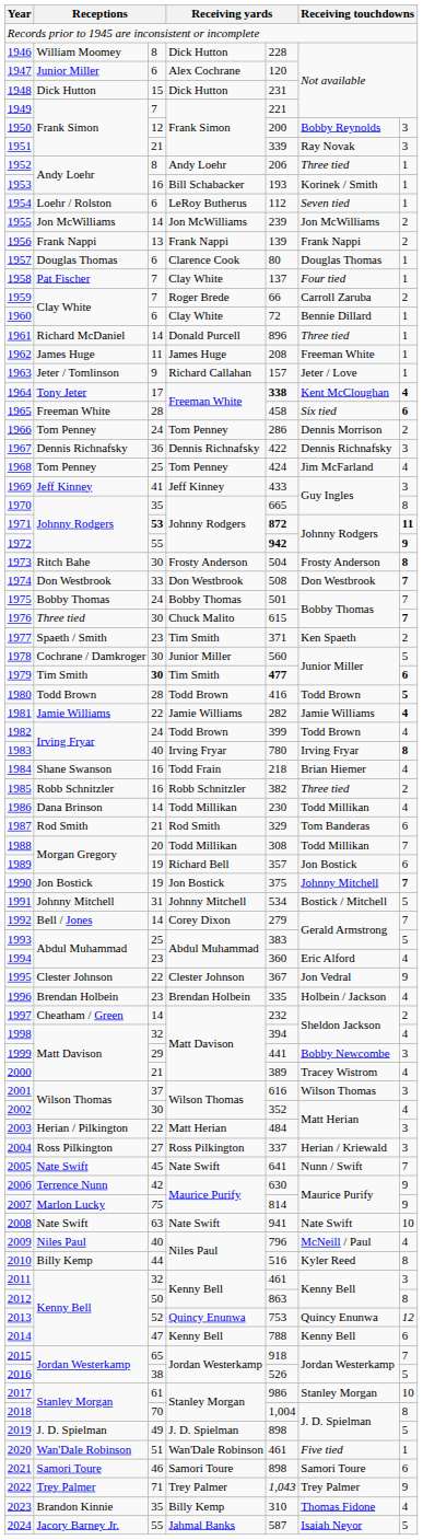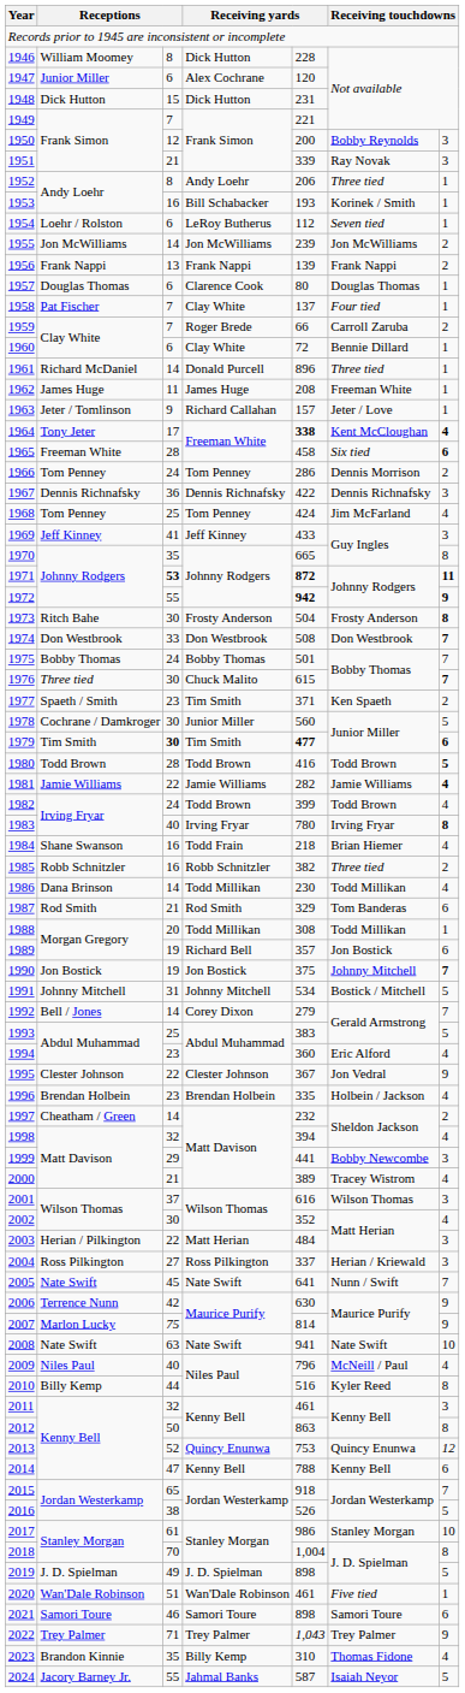 <table class=wikitable>
 <tr>
 <th>Year</th>
 <th colspan=2>Receptions</th>
 <th colspan=2>Receiving yards</th>
 <th colspan=2>Receiving touchdowns</th>
 </tr>
 <tr>
 <td colspan=7><em>Records prior to 1945 are inconsistent or incomplete</em></td>
 </tr>
 <tr>
 <td><a href='#'>1946</a></td>
 <td>William Moomey</td>
 <td>8</td>
 <td>Dick Hutton</td>
 <td>228</td>
 <td rowspan=4 colspan=2><em>Not available</em></td>
 </tr>
 <tr>
 <td><a href='#'>1947</a></td>
 <td><a href='#'>Junior Miller</a></td>
 <td>6</td>
 <td>Alex Cochrane</td>
 <td>120</td>
 </tr>
 <tr>
 <td><a href='#'>1948</a></td>
 <td>Dick Hutton</td>
 <td>15</td>
 <td>Dick Hutton</td>
 <td>231</td>
 </tr>
 <tr>
 <td><a href='#'>1949</a></td>
 <td rowspan=3>Frank Simon</td>
 <td>7</td>
 <td rowspan=3>Frank Simon</td>
 <td>221</td>
 </tr>
 <tr>
 <td><a href='#'>1950</a></td>
 <td>12</td>
 <td>200</td>
 <td><a href='#'>Bobby Reynolds</a></td>
 <td>3</td>
 </tr>
 <tr>
 <td><a href='#'>1951</a></td>
 <td>21</td>
 <td>339</td>
 <td>Ray Novak</td>
 <td>3</td>
 </tr>
 <tr>
 <td><a href='#'>1952</a></td>
 <td rowspan=2>Andy Loehr</td>
 <td>8</td>
 <td>Andy Loehr</td>
 <td>206</td>
 <td><em>Three tied</em></td>
 <td>1</td>
 </tr>
 <tr>
 <td><a href='#'>1953</a></td>
 <td>16</td>
 <td>Bill Schabacker</td>
 <td>193</td>
 <td>Korinek / Smith</td>
 <td>1</td>
 </tr>
 <tr>
 <td><a href='#'>1954</a></td>
 <td>Loehr / Rolston</td>
 <td>6</td>
 <td>LeRoy Butherus</td>
 <td>112</td>
 <td><em>Seven tied</em></td>
 <td>1</td>
 </tr>
 <tr>
 <td><a href='#'>1955</a></td>
 <td>Jon McWilliams</td>
 <td>14</td>
 <td>Jon McWilliams</td>
 <td>239</td>
 <td>Jon McWilliams</td>
 <td>2</td>
 </tr>
 <tr>
 <td><a href='#'>1956</a></td>
 <td>Frank Nappi</td>
 <td>13</td>
 <td>Frank Nappi</td>
 <td>139</td>
 <td>Frank Nappi</td>
 <td>2</td>
 </tr>
 <tr>
 <td><a href='#'>1957</a></td>
 <td>Douglas Thomas</td>
 <td>6</td>
 <td>Clarence Cook</td>
 <td>80</td>
 <td>Douglas Thomas</td>
 <td>1</td>
 </tr>
 <tr>
 <td><a href='#'>1958</a></td>
 <td><a href='#'>Pat Fischer</a></td>
 <td>7</td>
 <td>Clay White</td>
 <td>137</td>
 <td><em>Four tied</em></td>
 <td>1</td>
 </tr>
 <tr>
 <td><a href='#'>1959</a></td>
 <td rowspan=2>Clay White</td>
 <td>7</td>
 <td>Roger Brede</td>
 <td>66</td>
 <td>Carroll Zaruba</td>
 <td>2</td>
 </tr>
 <tr>
 <td><a href='#'>1960</a></td>
 <td>6</td>
 <td>Clay White</td>
 <td>72</td>
 <td>Bennie Dillard</td>
 <td>1</td>
 </tr>
 <tr>
 <td><a href='#'>1961</a></td>
 <td>Richard McDaniel</td>
 <td>14</td>
 <td>Donald Purcell</td>
 <td>896</td>
 <td><em>Three tied</em></td>
 <td>1</td>
 </tr>
 <tr>
 <td><a href='#'>1962</a></td>
 <td>James Huge</td>
 <td>11</td>
 <td>James Huge</td>
 <td>208</td>
 <td>Freeman White</td>
 <td>1</td>
 </tr>
 <tr>
 <td><a href='#'>1963</a></td>
 <td>Jeter / Tomlinson</td>
 <td>9</td>
 <td>Richard Callahan</td>
 <td>157</td>
 <td>Jeter / Love</td>
 <td>1</td>
 </tr>
 <tr>
 <td><a href='#'>1964</a></td>
 <td><a href='#'>Tony Jeter</a></td>
 <td>17</td>
 <td rowspan=2><a href='#'>Freeman White</a></td>
 <td><strong>338</strong></td>
 <td><a href='#'>Kent McCloughan</a></td>
 <td><strong>4</strong></td>
 </tr>
 <tr>
 <td><a href='#'>1965</a></td>
 <td>Freeman White</td>
 <td>28</td>
 <td>458</td>
 <td><em>Six tied</em></td>
 <td><strong>6</strong></td>
 </tr>
 <tr>
 <td><a href='#'>1966</a></td>
 <td>Tom Penney</td>
 <td>24</td>
 <td>Tom Penney</td>
 <td>286</td>
 <td>Dennis Morrison</td>
 <td>2</td>
 </tr>
 <tr>
 <td><a href='#'>1967</a></td>
 <td>Dennis Richnafsky</td>
 <td>36</td>
 <td>Dennis Richnafsky</td>
 <td>422</td>
 <td>Dennis Richnafsky</td>
 <td>3</td>
 </tr>
 <tr>
 <td><a href='#'>1968</a></td>
 <td>Tom Penney</td>
 <td>25</td>
 <td>Tom Penney</td>
 <td>424</td>
 <td>Jim McFarland</td>
 <td>4</td>
 </tr>
 <tr>
 <td><a href='#'>1969</a></td>
 <td><a href='#'>Jeff Kinney</a></td>
 <td>41</td>
 <td>Jeff Kinney</td>
 <td>433</td>
 <td rowspan=2>Guy Ingles</td>
 <td>3</td>
 </tr>
 <tr>
 <td><a href='#'>1970</a></td>
 <td rowspan=3><a href='#'>Johnny Rodgers</a></td>
 <td>35</td>
 <td rowspan=3>Johnny Rodgers</td>
 <td>665</td>
 <td>8</td>
 </tr>
 <tr>
 <td><a href='#'>1971</a></td>
 <td><strong>53</strong></td>
 <td><strong>872</strong></td>
 <td rowspan=2>Johnny Rodgers</td>
 <td><strong>11</strong></td>
 </tr>
 <tr>
 <td><a href='#'>1972</a></td>
 <td>55</td>
 <td><strong>942</strong></td>
 <td><strong>9</strong></td>
 </tr>
 <tr>
 <td><a href='#'>1973</a></td>
 <td>Ritch Bahe</td>
 <td>30</td>
 <td>Frosty Anderson</td>
 <td>504</td>
 <td>Frosty Anderson</td>
 <td><strong>8</strong></td>
 </tr>
 <tr>
 <td><a href='#'>1974</a></td>
 <td>Don Westbrook</td>
 <td>33</td>
 <td>Don Westbrook</td>
 <td>508</td>
 <td>Don Westbrook</td>
 <td><strong>7</strong></td>
 </tr>
 <tr>
 <td><a href='#'>1975</a></td>
 <td>Bobby Thomas</td>
 <td>24</td>
 <td>Bobby Thomas</td>
 <td>501</td>
 <td rowspan=2>Bobby Thomas</td>
 <td>7</td>
 </tr>
 <tr>
 <td><a href='#'>1976</a></td>
 <td><em>Three tied</em></td>
 <td>30</td>
 <td>Chuck Malito</td>
 <td>615</td>
 <td><strong>7</strong></td>
 </tr>
 <tr>
 <td><a href='#'>1977</a></td>
 <td>Spaeth / Smith</td>
 <td>23</td>
 <td>Tim Smith</td>
 <td>371</td>
 <td>Ken Spaeth</td>
 <td>2</td>
 </tr>
 <tr>
 <td><a href='#'>1978</a></td>
 <td>Cochrane / Damkroger</td>
 <td>30</td>
 <td>Junior Miller</td>
 <td>560</td>
 <td rowspan=2>Junior Miller</td>
 <td>5</td>
 </tr>
 <tr>
 <td><a href='#'>1979</a></td>
 <td>Tim Smith</td>
 <td><strong>30</strong></td>
 <td>Tim Smith</td>
 <td><strong>477</strong></td>
 <td><strong>6</strong></td>
 </tr>
 <tr>
 <td><a href='#'>1980</a></td>
 <td>Todd Brown</td>
 <td>28</td>
 <td>Todd Brown</td>
 <td>416</td>
 <td>Todd Brown</td>
 <td><strong>5</strong></td>
 </tr>
 <tr>
 <td><a href='#'>1981</a></td>
 <td><a href='#'>Jamie Williams</a></td>
 <td>22</td>
 <td>Jamie Williams</td>
 <td>282</td>
 <td>Jamie Williams</td>
 <td><strong>4</strong></td>
 </tr>
 <tr>
 <td><a href='#'>1982</a></td>
 <td rowspan=2><a href='#'>Irving Fryar</a></td>
 <td>24</td>
 <td>Todd Brown</td>
 <td>399</td>
 <td>Todd Brown</td>
 <td>4</td>
 </tr>
 <tr>
 <td><a href='#'>1983</a></td>
 <td>40</td>
 <td>Irving Fryar</td>
 <td>780</td>
 <td>Irving Fryar</td>
 <td><strong>8</strong></td>
 </tr>
 <tr>
 <td><a href='#'>1984</a></td>
 <td>Shane Swanson</td>
 <td>16</td>
 <td>Todd Frain</td>
 <td>218</td>
 <td>Brian Hiemer</td>
 <td>4</td>
 </tr>
 <tr>
 <td><a href='#'>1985</a></td>
 <td>Robb Schnitzler</td>
 <td>16</td>
 <td>Robb Schnitzler</td>
 <td>382</td>
 <td><em>Three tied</em></td>
 <td>2</td>
 </tr>
 <tr>
 <td><a href='#'>1986</a></td>
 <td>Dana Brinson</td>
 <td>14</td>
 <td>Todd Millikan</td>
 <td>230</td>
 <td>Todd Millikan</td>
 <td>4</td>
 </tr>
 <tr>
 <td><a href='#'>1987</a></td>
 <td>Rod Smith</td>
 <td>21</td>
 <td>Rod Smith</td>
 <td>329</td>
 <td>Tom Banderas</td>
 <td>6</td>
 </tr>
 <tr>
 <td><a href='#'>1988</a></td>
 <td rowspan=2>Morgan Gregory</td>
 <td>20</td>
 <td>Todd Millikan</td>
 <td>308</td>
 <td>Todd Millikan</td>
-<td>7</td>
+<td>1</td>
 </tr>
 <tr>
 <td><a href='#'>1989</a></td>
 <td>19</td>
 <td>Richard Bell</td>
 <td>357</td>
 <td>Jon Bostick</td>
 <td>6</td>
 </tr>
 <tr>
 <td><a href='#'>1990</a></td>
 <td>Jon Bostick</td>
 <td>19</td>
 <td>Jon Bostick</td>
 <td>375</td>
 <td><a href='#'>Johnny Mitchell</a></td>
 <td><strong>7</strong></td>
 </tr>
 <tr>
 <td><a href='#'>1991</a></td>
 <td>Johnny Mitchell</td>
 <td>31</td>
 <td>Johnny Mitchell</td>
 <td>534</td>
 <td>Bostick / Mitchell</td>
 <td>5</td>
 </tr>
 <tr>
 <td><a href='#'>1992</a></td>
 <td>Bell / <a href='#'>Jones</a></td>
 <td>14</td>
 <td>Corey Dixon</td>
 <td>279</td>
 <td rowspan=2>Gerald Armstrong</td>
 <td>7</td>
 </tr>
 <tr>
 <td><a href='#'>1993</a></td>
 <td rowspan=2>Abdul Muhammad</td>
 <td>25</td>
 <td rowspan=2>Abdul Muhammad</td>
 <td>383</td>
 <td>5</td>
 </tr>
 <tr>
 <td><a href='#'>1994</a></td>
 <td>23</td>
 <td>360</td>
 <td>Eric Alford</td>
 <td>4</td>
 </tr>
 <tr>
 <td><a href='#'>1995</a></td>
 <td>Clester Johnson</td>
 <td>22</td>
 <td>Clester Johnson</td>
 <td>367</td>
 <td>Jon Vedral</td>
 <td>9</td>
 </tr>
 <tr>
 <td><a href='#'>1996</a></td>
 <td>Brendan Holbein</td>
 <td>23</td>
 <td>Brendan Holbein</td>
 <td>335</td>
 <td>Holbein / Jackson</td>
 <td>4</td>
 </tr>
 <tr>
 <td><a href='#'>1997</a></td>
 <td>Cheatham / <a href='#'>Green</a></td>
 <td>14</td>
 <td rowspan=4>Matt Davison</td>
 <td>232</td>
 <td rowspan=2>Sheldon Jackson</td>
 <td>2</td>
 </tr>
 <tr>
 <td><a href='#'>1998</a></td>
 <td rowspan=3>Matt Davison</td>
 <td>32</td>
 <td>394</td>
 <td>4</td>
 </tr>
 <tr>
 <td><a href='#'>1999</a></td>
 <td>29</td>
 <td>441</td>
 <td><a href='#'>Bobby Newcombe</a></td>
 <td>3</td>
 </tr>
 <tr>
 <td><a href='#'>2000</a></td>
 <td>21</td>
 <td>389</td>
 <td>Tracey Wistrom</td>
 <td>4</td>
 </tr>
 <tr>
 <td><a href='#'>2001</a></td>
 <td rowspan=2>Wilson Thomas</td>
 <td>37</td>
 <td rowspan=2>Wilson Thomas</td>
 <td>616</td>
 <td>Wilson Thomas</td>
 <td>3</td>
 </tr>
 <tr>
 <td><a href='#'>2002</a></td>
 <td>30</td>
 <td>352</td>
 <td rowspan=2>Matt Herian</td>
 <td>4</td>
 </tr>
 <tr>
 <td><a href='#'>2003</a></td>
 <td>Herian / Pilkington</td>
 <td>22</td>
 <td>Matt Herian</td>
 <td>484</td>
 <td>3</td>
 </tr>
 <tr>
 <td><a href='#'>2004</a></td>
 <td>Ross Pilkington</td>
 <td>27</td>
 <td>Ross Pilkington</td>
 <td>337</td>
 <td>Herian / Kriewald</td>
 <td>3</td>
 </tr>
 <tr>
 <td><a href='#'>2005</a></td>
 <td><a href='#'>Nate Swift</a></td>
 <td>45</td>
 <td>Nate Swift</td>
 <td>641</td>
 <td>Nunn / Swift</td>
 <td>7</td>
 </tr>
 <tr>
 <td><a href='#'>2006</a></td>
 <td><a href='#'>Terrence Nunn</a></td>
 <td>42</td>
 <td rowspan=2><a href='#'>Maurice Purify</a></td>
 <td>630</td>
 <td rowspan=2>Maurice Purify</td>
 <td>9</td>
 </tr>
 <tr>
 <td><a href='#'>2007</a></td>
 <td><a href='#'>Marlon Lucky</a></td>
 <td><em>75</em></td>
 <td>814</td>
 <td>9</td>
 </tr>
 <tr>
 <td><a href='#'>2008</a></td>
 <td>Nate Swift</td>
 <td>63</td>
 <td>Nate Swift</td>
 <td>941</td>
 <td>Nate Swift</td>
 <td>10</td>
 </tr>
 <tr>
 <td><a href='#'>2009</a></td>
 <td><a href='#'>Niles Paul</a></td>
 <td>40</td>
 <td rowspan=2>Niles Paul</td>
 <td>796</td>
 <td><a href='#'>McNeill</a> / Paul</td>
 <td>4</td>
 </tr>
 <tr>
 <td><a href='#'>2010</a></td>
 <td>Billy Kemp</td>
 <td>44</td>
 <td>516</td>
 <td>Kyler Reed</td>
 <td>8</td>
 </tr>
 <tr>
 <td><a href='#'>2011</a></td>
 <td rowspan=4><a href='#'>Kenny Bell</a></td>
 <td>32</td>
 <td rowspan=2>Kenny Bell</td>
 <td>461</td>
 <td rowspan=2>Kenny Bell</td>
 <td>3</td>
 </tr>
 <tr>
 <td><a href='#'>2012</a></td>
 <td>50</td>
 <td>863</td>
 <td>8</td>
 </tr>
 <tr>
 <td><a href='#'>2013</a></td>
 <td>52</td>
 <td><a href='#'>Quincy Enunwa</a></td>
 <td>753</td>
 <td>Quincy Enunwa</td>
 <td><em>12</em></td>
 </tr>
 <tr>
 <td><a href='#'>2014</a></td>
 <td>47</td>
 <td>Kenny Bell</td>
 <td>788</td>
 <td>Kenny Bell</td>
 <td>6</td>
 </tr>
 <tr>
 <td><a href='#'>2015</a></td>
 <td rowspan=2><a href='#'>Jordan Westerkamp</a></td>
 <td>65</td>
 <td rowspan=2>Jordan Westerkamp</td>
 <td>918</td>
 <td rowspan=2>Jordan Westerkamp</td>
 <td>7</td>
 </tr>
 <tr>
 <td><a href='#'>2016</a></td>
 <td>38</td>
 <td>526</td>
 <td>5</td>
 </tr>
 <tr>
 <td><a href='#'>2017</a></td>
 <td rowspan=2><a href='#'>Stanley Morgan</a></td>
 <td>61</td>
 <td rowspan=2>Stanley Morgan</td>
 <td>986</td>
 <td>Stanley Morgan</td>
 <td>10</td>
 </tr>
 <tr>
 <td><a href='#'>2018</a></td>
 <td>70</td>
 <td>1,004</td>
 <td rowspan=2>J. D. Spielman</td>
 <td>8</td>
 </tr>
 <tr>
 <td><a href='#'>2019</a></td>
 <td>J. D. Spielman</td>
 <td>49</td>
 <td>J. D. Spielman</td>
 <td>898</td>
 <td>5</td>
 </tr>
 <tr>
 <td><a href='#'>2020</a></td>
 <td><a href='#'>Wan'Dale Robinson</a></td>
 <td>51</td>
 <td>Wan'Dale Robinson</td>
 <td>461</td>
 <td><em>Five tied</em></td>
 <td>1</td>
 </tr>
 <tr>
 <td><a href='#'>2021</a></td>
 <td><a href='#'>Samori Toure</a></td>
 <td>46</td>
 <td>Samori Toure</td>
 <td>898</td>
 <td>Samori Toure</td>
 <td>6</td>
 </tr>
 <tr>
 <td><a href='#'>2022</a></td>
 <td><a href='#'>Trey Palmer</a></td>
 <td>71</td>
 <td>Trey Palmer</td>
 <td><em>1,043</em></td>
 <td>Trey Palmer</td>
 <td>9</td>
 </tr>
 <tr>
 <td><a href='#'>2023</a></td>
 <td>Brandon Kinnie</td>
 <td>35</td>
 <td>Billy Kemp</td>
 <td>310</td>
 <td><a href='#'>Thomas Fidone</a></td>
 <td>4</td>
 </tr>
 <tr>
 <td><a href='#'>2024</a></td>
 <td><a href='#'>Jacory Barney Jr.</a></td>
 <td>55</td>
 <td><a href='#'>Jahmal Banks</a></td>
 <td>587</td>
 <td><a href='#'>Isaiah Neyor</a></td>
 <td>5</td>
 </tr>
 </table>
